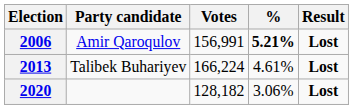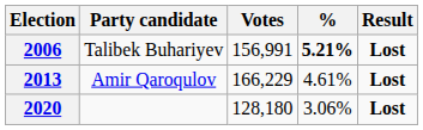 <table class=wikitable style=text-align:center>
 <tr>
 <th>Election</th>
 <th>Party candidate</th>
 <th>Votes</th>
 <th>%</th>
 <th>Result</th>
 </tr>
 <tr>
 <th><a href='#'>2006</a></th>
-<td><a href='#'>Amir Qaroqulov</a></td>
+<td>Talibek Buhariyev</td>
 <td>156,991</td>
 <td><strong>5.21%</strong></td>
 <td><strong>Lost</strong> </td>
 </tr>
 <tr>
 <th><a href='#'>2013</a></th>
-<td>Talibek Buhariyev</td>
-<td>166,224</td>
+<td><a href='#'>Amir Qaroqulov</a></td>
+<td>166,229</td>
 <td>4.61%</td>
 <td><strong>Lost</strong> </td>
 </tr>
 <tr>
 <th><a href='#'>2020</a></th>
 <td></td>
-<td>128,182</td>
+<td>128,180</td>
 <td>3.06%</td>
 <td><strong>Lost</strong> </td>
 </tr>
 </table>
